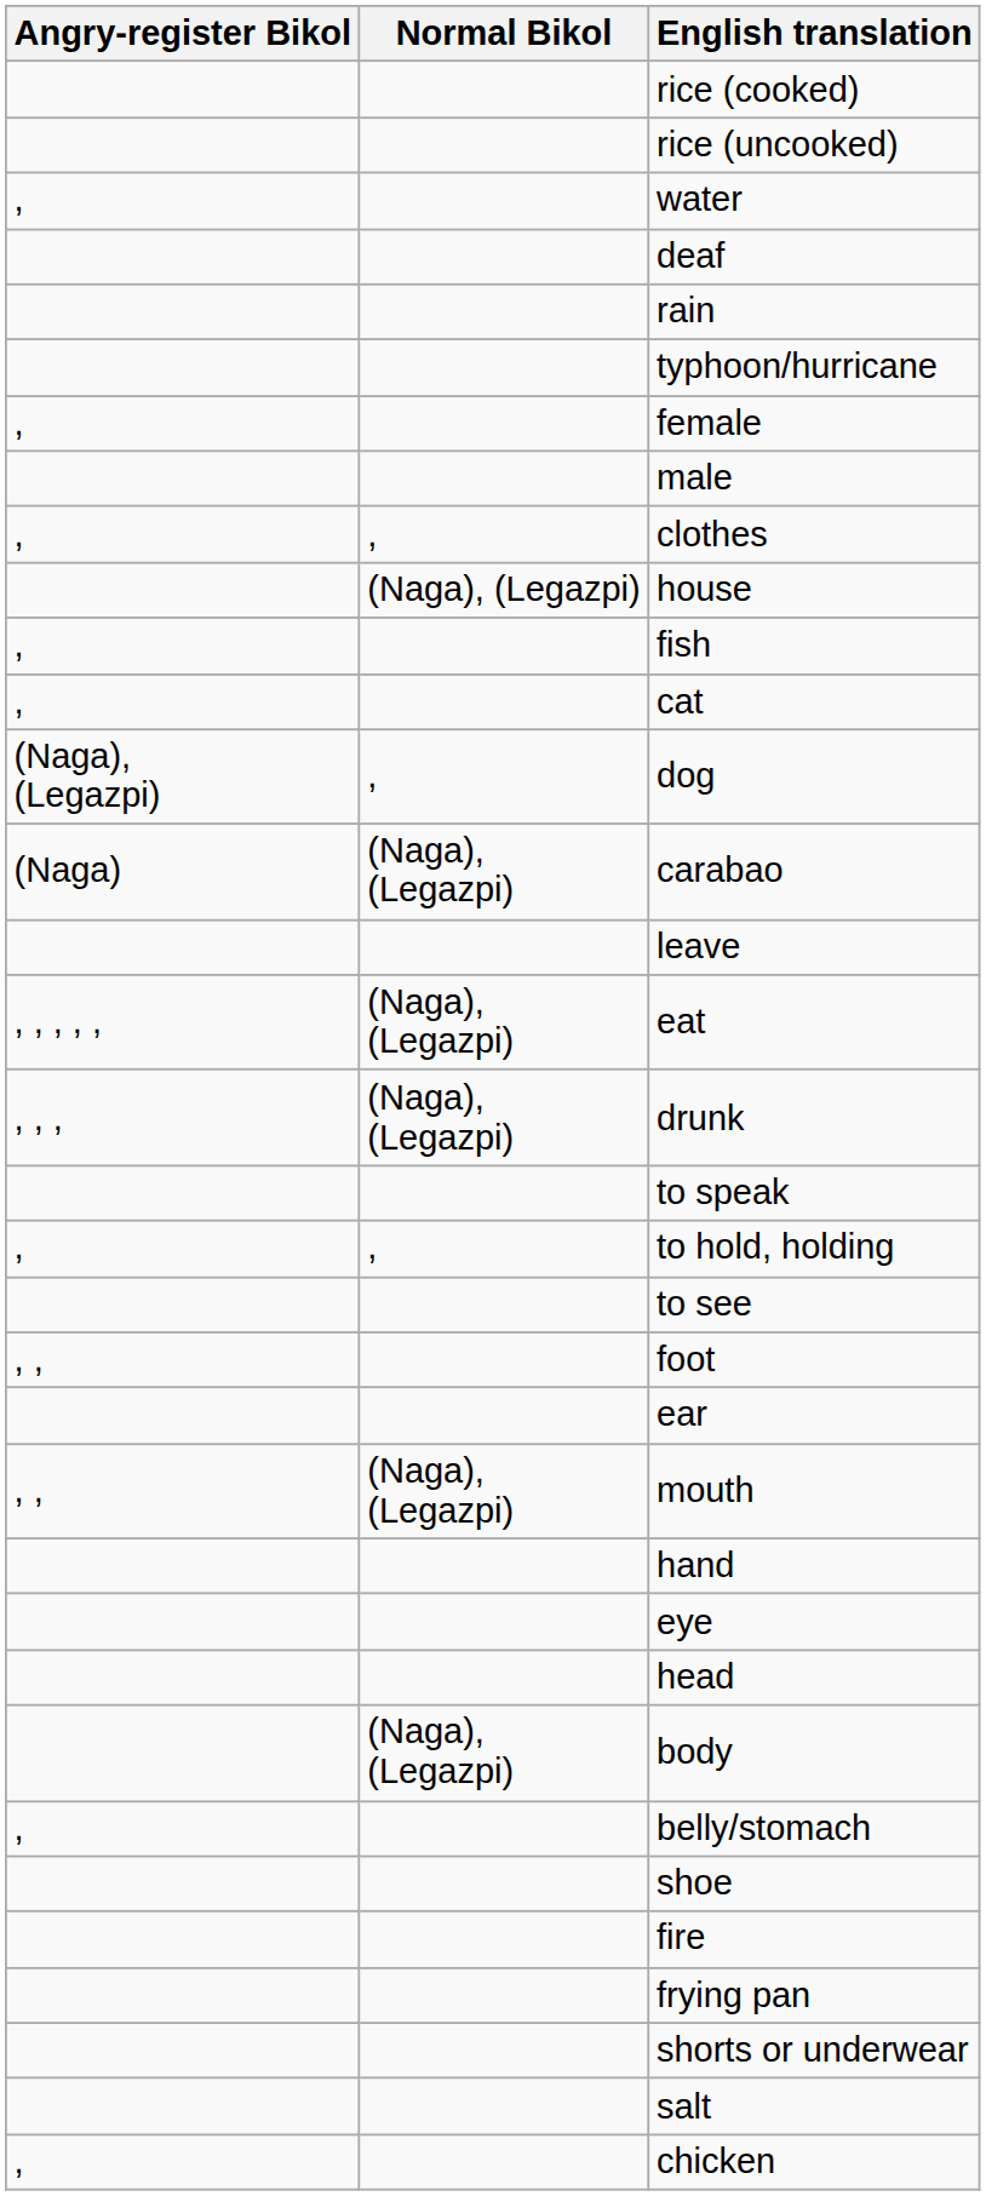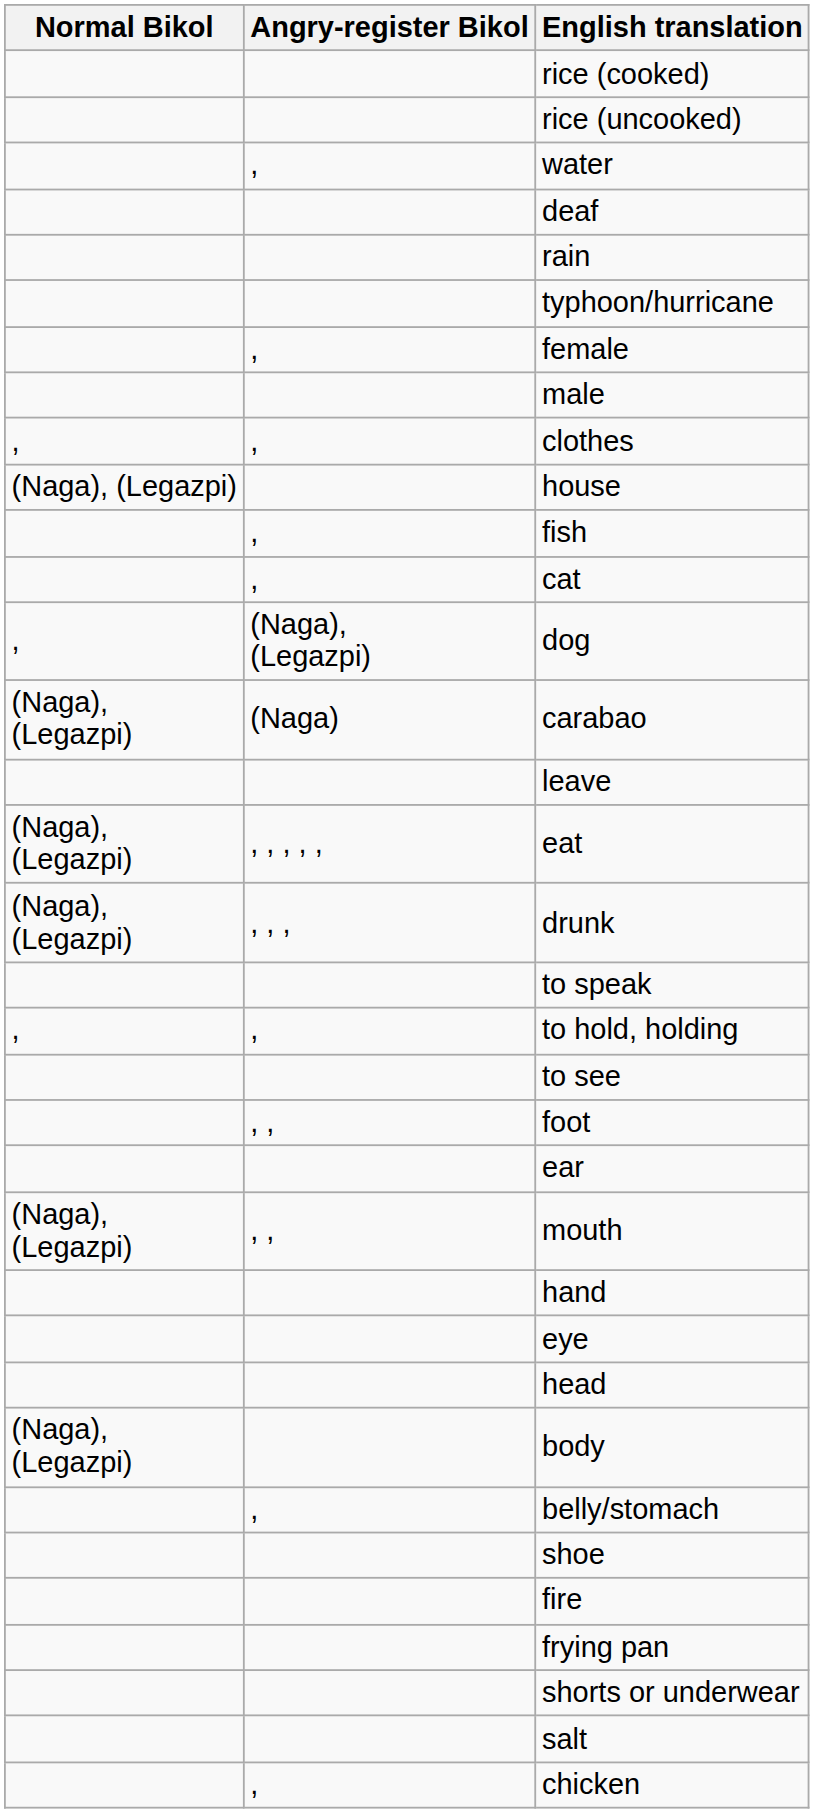 <table class="wikitable">
 <tr>
+<th>Normal Bikol</th>
 <th>Angry-register Bikol</th>
-<th>Normal Bikol</th>
 <th>English translation</th>
 </tr>
 <tr>
 <td></td>
 <td></td>
 <td>rice (cooked)</td>
 </tr>
 <tr>
 <td></td>
 <td></td>
 <td>rice (uncooked)</td>
 </tr>
 <tr>
+<td></td>
 <td>, </td>
-<td></td>
 <td>water</td>
 </tr>
 <tr>
 <td></td>
 <td></td>
 <td>deaf</td>
 </tr>
 <tr>
 <td></td>
 <td></td>
 <td>rain</td>
 </tr>
 <tr>
 <td></td>
 <td></td>
 <td>typhoon/hurricane</td>
 </tr>
 <tr>
+<td></td>
 <td>, </td>
-<td></td>
 <td>female</td>
 </tr>
 <tr>
 <td></td>
 <td></td>
 <td>male</td>
 </tr>
 <tr>
 <td>, </td>
 <td>, </td>
 <td>clothes</td>
 </tr>
 <tr>
+<td> (Naga),  (Legazpi)</td>
 <td></td>
-<td> (Naga),  (Legazpi)</td>
 <td>house</td>
 </tr>
 <tr>
+<td></td>
 <td>, </td>
-<td></td>
 <td>fish</td>
 </tr>
 <tr>
+<td></td>
 <td>, </td>
-<td></td>
 <td>cat</td>
 </tr>
 <tr>
+<td>, </td>
 <td> (Naga),<br> (Legazpi)</td>
-<td>, </td>
 <td>dog</td>
 </tr>
 <tr>
+<td> (Naga),<br> (Legazpi)</td>
 <td> (Naga)</td>
-<td> (Naga),<br> (Legazpi)</td>
 <td>carabao</td>
 </tr>
 <tr>
 <td></td>
 <td></td>
 <td>leave</td>
 </tr>
 <tr>
+<td> (Naga),<br>  (Legazpi)</td>
 <td>, , , , , </td>
-<td> (Naga),<br>  (Legazpi)</td>
 <td>eat</td>
 </tr>
 <tr>
+<td> (Naga),<br> (Legazpi)</td>
 <td>, , , </td>
-<td> (Naga),<br> (Legazpi)</td>
 <td>drunk</td>
 </tr>
 <tr>
 <td></td>
 <td></td>
 <td>to speak</td>
 </tr>
 <tr>
 <td>, </td>
 <td>, </td>
 <td>to hold, holding</td>
 </tr>
 <tr>
 <td></td>
 <td></td>
 <td>to see</td>
 </tr>
 <tr>
+<td></td>
 <td>, , </td>
-<td></td>
 <td>foot</td>
 </tr>
 <tr>
 <td></td>
 <td></td>
 <td>ear</td>
 </tr>
 <tr>
+<td> (Naga),<br> (Legazpi)</td>
 <td>, , </td>
-<td> (Naga),<br> (Legazpi)</td>
 <td>mouth</td>
 </tr>
 <tr>
 <td></td>
 <td></td>
 <td>hand</td>
 </tr>
 <tr>
 <td></td>
 <td></td>
 <td>eye</td>
 </tr>
 <tr>
 <td></td>
 <td></td>
 <td>head</td>
 </tr>
 <tr>
+<td> (Naga),<br> (Legazpi)</td>
 <td></td>
-<td> (Naga),<br> (Legazpi)</td>
 <td>body</td>
 </tr>
 <tr>
+<td></td>
 <td>, </td>
-<td></td>
 <td>belly/stomach</td>
 </tr>
 <tr>
 <td></td>
 <td></td>
 <td>shoe</td>
 </tr>
 <tr>
 <td></td>
 <td></td>
 <td>fire</td>
 </tr>
 <tr>
 <td></td>
 <td></td>
 <td>frying pan</td>
 </tr>
 <tr>
 <td></td>
 <td></td>
 <td>shorts or underwear</td>
 </tr>
 <tr>
 <td></td>
 <td></td>
 <td>salt</td>
 </tr>
 <tr>
+<td></td>
 <td>, </td>
-<td></td>
 <td>chicken</td>
 </tr>
 </table>
